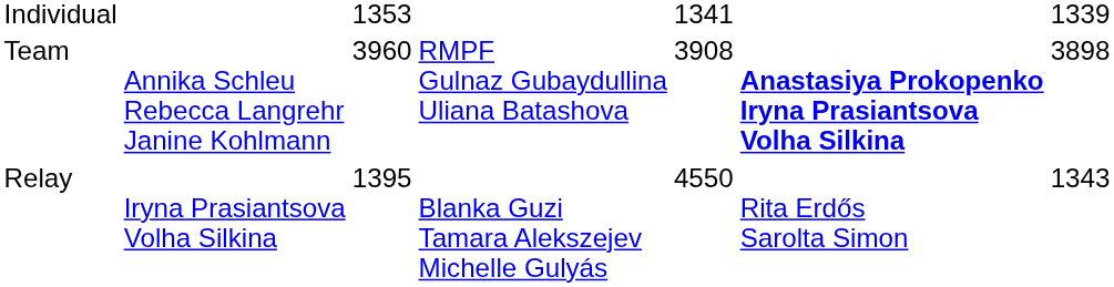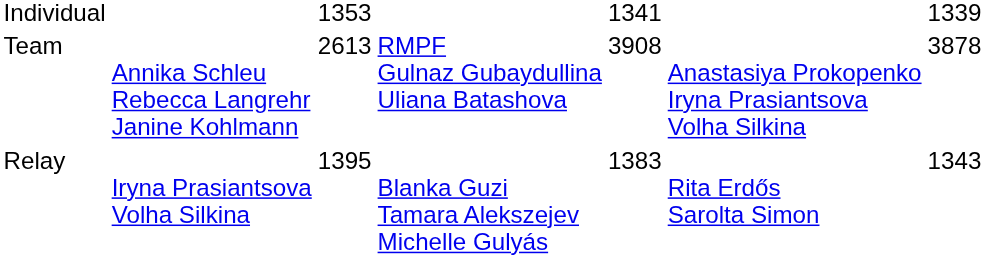 <table>
 <tr style="vertical-align:top;">
 <td>Individual</td>
 <td></td>
 <td>1353</td>
 <td></td>
 <td>1341</td>
 <td></td>
 <td>1339</td>
 </tr>
 <tr style="vertical-align:top;">
 <td>Team</td>
 <td><br><a href='#'>Annika Schleu</a><br><a href='#'>Rebecca Langrehr</a><br><a href='#'>Janine Kohlmann</a></td>
-<td>3960</td>
+<td>2613</td>
 <td><a href='#'>RMPF</a><br><a href='#'>Gulnaz Gubaydullina</a><br><a href='#'>Uliana Batashova</a></td>
 <td>3908</td>
-<td><strong><br><a href='#'>Anastasiya Prokopenko</a><br><a href='#'>Iryna Prasiantsova</a><br><a href='#'>Volha Silkina</a></strong></td>
-<td>3898</td>
+<td><br><a href='#'>Anastasiya Prokopenko</a><br><a href='#'>Iryna Prasiantsova</a><br><a href='#'>Volha Silkina</a></td>
+<td>3878</td>
 </tr>
 <tr style="vertical-align:top;">
 <td>Relay</td>
 <td><br><a href='#'>Iryna Prasiantsova</a><br><a href='#'>Volha Silkina</a></td>
 <td>1395</td>
 <td><br><a href='#'>Blanka Guzi</a><br><a href='#'>Tamara Alekszejev</a><br><a href='#'>Michelle Gulyás</a></td>
-<td>4550</td>
+<td>1383</td>
 <td><br><a href='#'>Rita Erdős</a><br><a href='#'>Sarolta Simon</a></td>
 <td>1343</td>
 </tr>
 </table>
